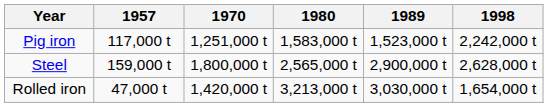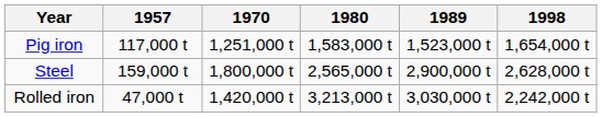 <table width=90% class="wikitable">
 <tr>
 <th width=15%>Year</th>
 <th width=15%>1957</th>
 <th width=15%>1970</th>
 <th width=15%>1980</th>
 <th width=15%>1989</th>
 <th width=15%>1998</th>
 </tr>
 <tr>
 <td align="center"><a href='#'>Pig iron</a></td>
 <td align="center">117,000 t</td>
 <td align="center">1,251,000 t</td>
 <td align="center">1,583,000 t</td>
 <td align="center">1,523,000 t</td>
-<td align="center">2,242,000 t</td>
+<td align="center">1,654,000 t</td>
 </tr>
 <tr>
 <td align="center"><a href='#'>Steel</a></td>
 <td align="center">159,000 t</td>
 <td align="center">1,800,000 t</td>
 <td align="center">2,565,000 t</td>
 <td align="center">2,900,000 t</td>
 <td align="center">2,628,000 t</td>
 </tr>
 <tr>
 <td align="center">Rolled iron</td>
 <td align="center">47,000 t</td>
 <td align="center">1,420,000 t</td>
 <td align="center">3,213,000 t</td>
 <td align="center">3,030,000 t</td>
-<td align="center">1,654,000 t</td>
+<td align="center">2,242,000 t</td>
 </tr>
 </table>
